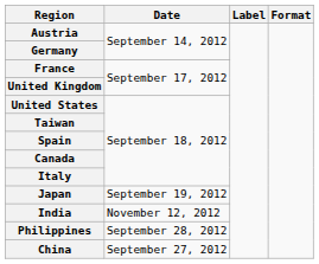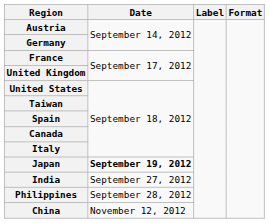 <table class="wikitable plainrowheaders">
 <tr>
 <th scope="col">Region</th>
 <th scope="col">Date</th>
 <th scope="col">Label</th>
 <th scope="col">Format</th>
 </tr>
 <tr>
 <th scope="row">Austria</th>
 <td rowspan="2">September 14, 2012</td>
 <td rowspan="13"></td>
 <td rowspan="13"></td>
 </tr>
 <tr>
 <th scope="row">Germany</th>
 </tr>
 <tr>
 <th scope="row">France</th>
 <td rowspan="2">September 17, 2012</td>
 </tr>
 <tr>
 <th scope="row">United Kingdom</th>
 </tr>
 <tr>
 <th scope="row">United States</th>
 <td rowspan="5">September 18, 2012</td>
 </tr>
 <tr>
 <th scope="row">Taiwan</th>
 </tr>
 <tr>
 <th scope="row">Spain</th>
 </tr>
 <tr>
 <th scope="row">Canada</th>
 </tr>
 <tr>
 <th scope="row">Italy</th>
 </tr>
 <tr>
 <th scope="row">Japan</th>
-<td>September 19, 2012</td>
+<td><strong>September 19, 2012</strong></td>
 </tr>
 <tr>
 <th scope="row">India</th>
-<td>November 12, 2012</td>
+<td>September 27, 2012</td>
 </tr>
 <tr>
 <th scope="row">Philippines</th>
 <td>September 28, 2012</td>
 </tr>
 <tr>
 <th scope="row">China</th>
-<td>September 27, 2012</td>
+<td>November 12, 2012</td>
 </tr>
 </table>
